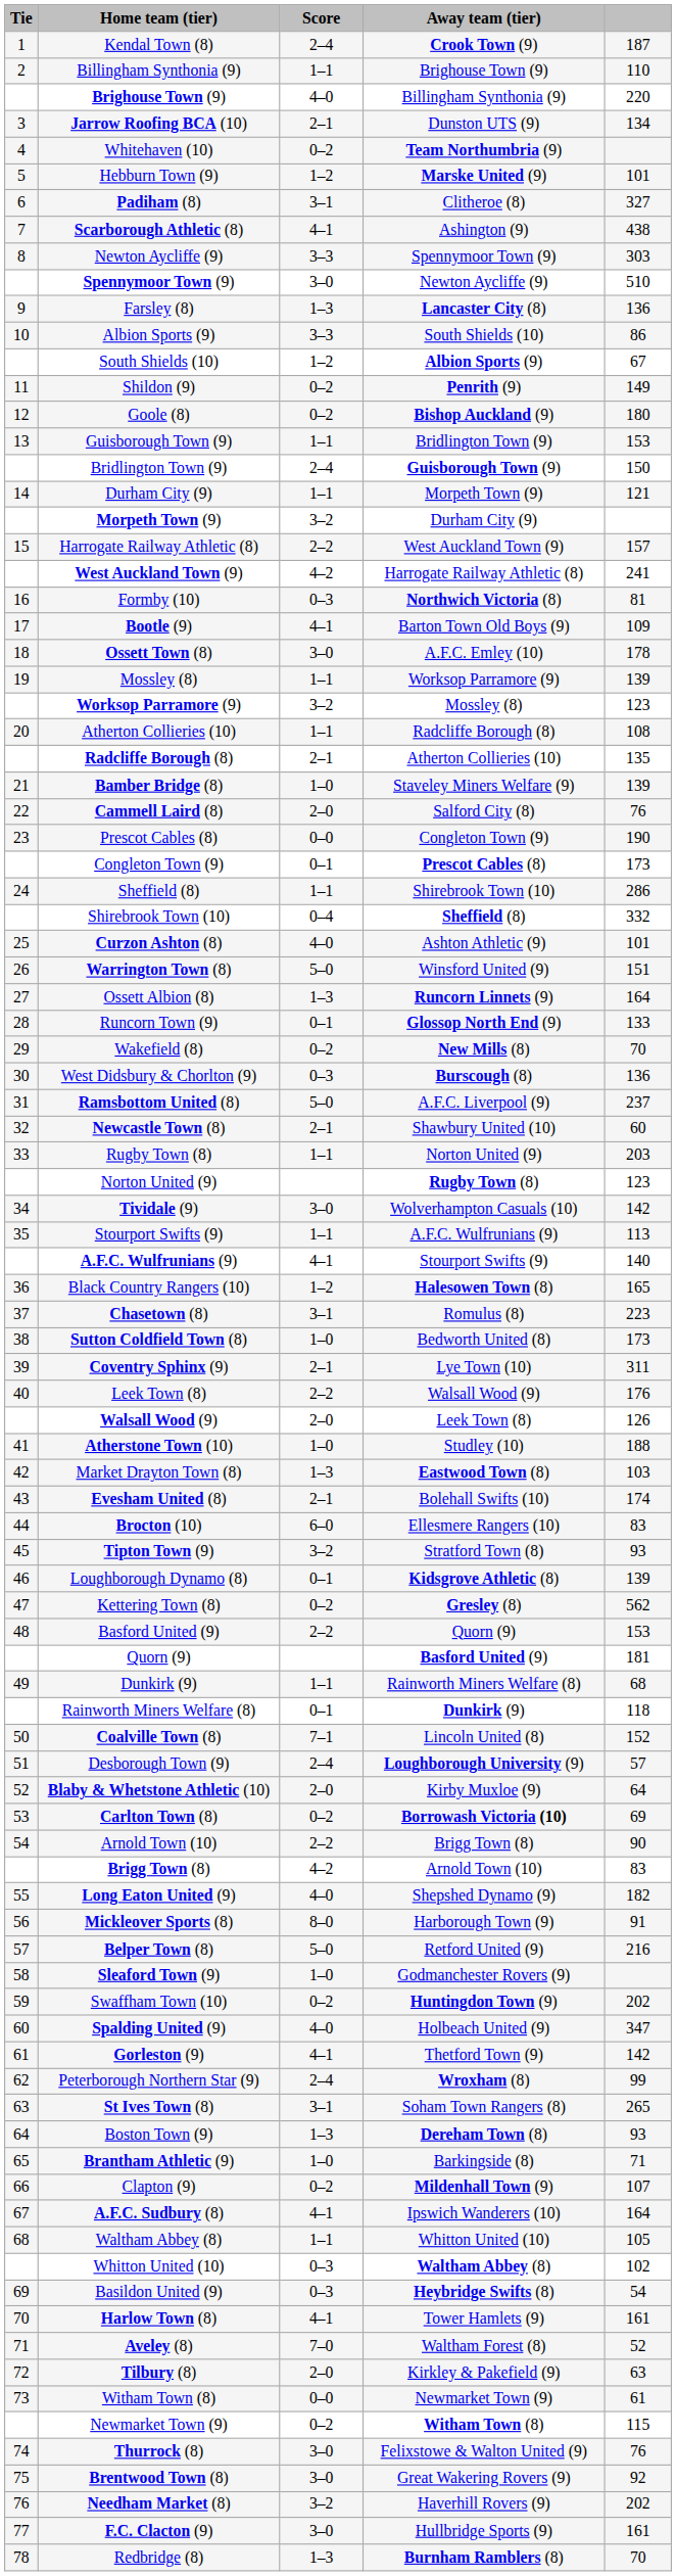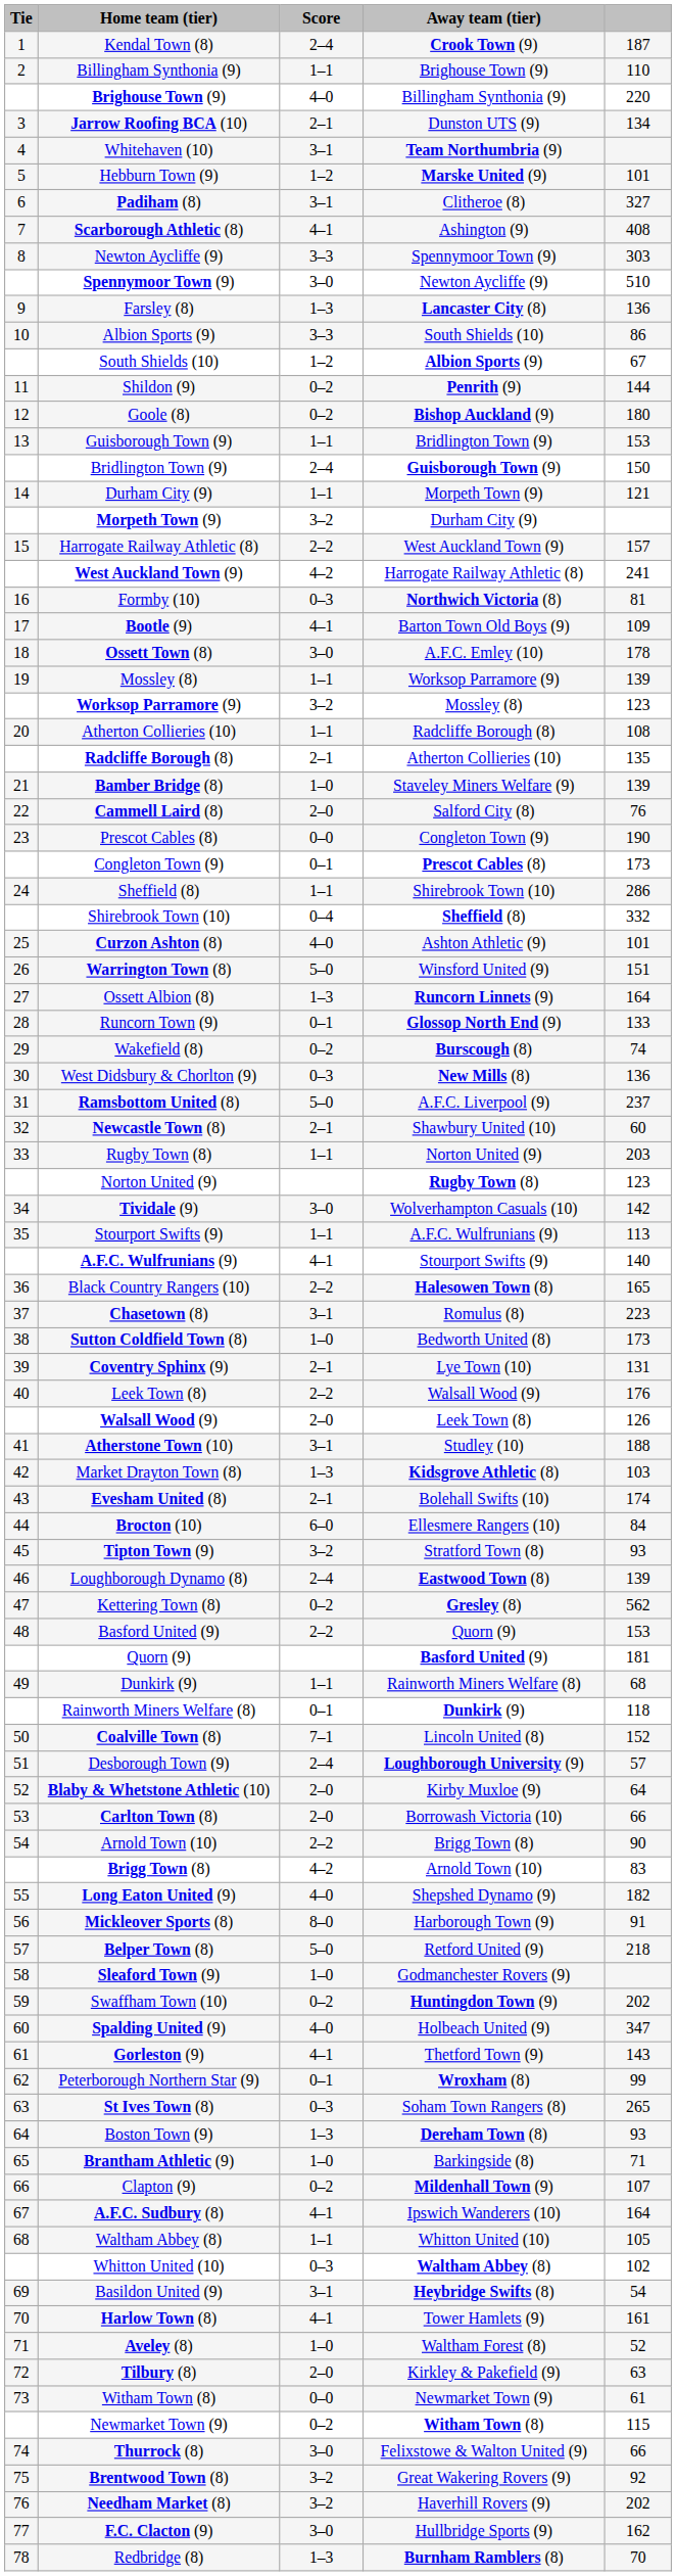 <table class="wikitable" style="width: 600px; background:WhiteSmoke; text-align:center; font-size:90%">
 <tr>
 <td scope="col" style="width:  5.00%; background:silver;"><strong>Tie</strong></td>
 <td scope="col" style="width: 36.25%; background:silver;"><strong>Home team (tier)</strong></td>
 <td scope="col" style="width: 12.50%; background:silver;"><strong>Score</strong></td>
 <td scope="col" style="width: 36.25%; background:silver;"><strong>Away team (tier)</strong></td>
 <td scope="col" style="width: 10.00%; background:silver;"><strong></strong></td>
 </tr>
 <tr>
 <td>1</td>
 <td><a href='#'>Kendal Town</a> (8)</td>
 <td>2–4</td>
 <td><strong><a href='#'>Crook Town</a></strong> (9)</td>
 <td>187</td>
 </tr>
 <tr>
 <td>2</td>
 <td><a href='#'>Billingham Synthonia</a> (9)</td>
 <td>1–1</td>
 <td><a href='#'>Brighouse Town</a> (9)</td>
 <td>110</td>
 </tr>
 <tr style="background:white;">
 <td><em></em></td>
 <td><strong><a href='#'>Brighouse Town</a></strong> (9)</td>
 <td>4–0</td>
 <td><a href='#'>Billingham Synthonia</a> (9)</td>
 <td>220</td>
 </tr>
 <tr>
 <td>3</td>
 <td><strong><a href='#'>Jarrow Roofing BCA</a></strong> (10)</td>
 <td>2–1</td>
 <td><a href='#'>Dunston UTS</a> (9)</td>
 <td>134</td>
 </tr>
 <tr>
 <td>4</td>
 <td><a href='#'>Whitehaven</a> (10)</td>
-<td>0–2</td>
+<td>3–1</td>
 <td><strong><a href='#'>Team Northumbria</a></strong> (9)</td>
 <td></td>
 </tr>
 <tr>
 <td>5</td>
 <td><a href='#'>Hebburn Town</a> (9)</td>
 <td>1–2</td>
 <td><strong><a href='#'>Marske United</a></strong> (9)</td>
 <td>101</td>
 </tr>
 <tr>
 <td>6</td>
 <td><strong><a href='#'>Padiham</a></strong> (8)</td>
 <td>3–1</td>
 <td><a href='#'>Clitheroe</a> (8)</td>
 <td>327</td>
 </tr>
 <tr>
 <td>7</td>
 <td><strong><a href='#'>Scarborough Athletic</a></strong> (8)</td>
 <td>4–1</td>
 <td><a href='#'>Ashington</a> (9)</td>
-<td>438</td>
+<td>408</td>
 </tr>
 <tr>
 <td>8</td>
 <td><a href='#'>Newton Aycliffe</a> (9)</td>
 <td>3–3</td>
 <td><a href='#'>Spennymoor Town</a> (9)</td>
 <td>303</td>
 </tr>
 <tr style="background:white;">
 <td><em></em></td>
 <td><strong><a href='#'>Spennymoor Town</a></strong> (9)</td>
 <td>3–0</td>
 <td><a href='#'>Newton Aycliffe</a> (9)</td>
 <td>510</td>
 </tr>
 <tr>
 <td>9</td>
 <td><a href='#'>Farsley</a> (8)</td>
 <td>1–3</td>
 <td><strong><a href='#'>Lancaster City</a></strong> (8)</td>
 <td>136</td>
 </tr>
 <tr>
 <td>10</td>
 <td><a href='#'>Albion Sports</a> (9)</td>
 <td>3–3</td>
 <td><a href='#'>South Shields</a> (10)</td>
 <td>86</td>
 </tr>
 <tr style="background:white;">
 <td><em></em></td>
 <td><a href='#'>South Shields</a> (10)</td>
 <td>1–2</td>
 <td><strong><a href='#'>Albion Sports</a></strong> (9)</td>
 <td>67</td>
 </tr>
 <tr>
 <td>11</td>
 <td><a href='#'>Shildon</a> (9)</td>
 <td>0–2</td>
 <td><strong><a href='#'>Penrith</a></strong> (9)</td>
-<td>149</td>
+<td>144</td>
 </tr>
 <tr>
 <td>12</td>
 <td><a href='#'>Goole</a> (8)</td>
 <td>0–2</td>
 <td><strong><a href='#'>Bishop Auckland</a></strong> (9)</td>
 <td>180</td>
 </tr>
 <tr>
 <td>13</td>
 <td><a href='#'>Guisborough Town</a> (9)</td>
 <td>1–1</td>
 <td><a href='#'>Bridlington Town</a> (9)</td>
 <td>153</td>
 </tr>
 <tr style="background:white;">
 <td><em></em></td>
 <td><a href='#'>Bridlington Town</a> (9)</td>
 <td>2–4</td>
 <td><strong><a href='#'>Guisborough Town</a></strong> (9)</td>
 <td>150</td>
 </tr>
 <tr>
 <td>14</td>
 <td><a href='#'>Durham City</a> (9)</td>
 <td>1–1</td>
 <td><a href='#'>Morpeth Town</a> (9)</td>
 <td>121</td>
 </tr>
 <tr style="background:white;">
 <td><em></em></td>
 <td><strong><a href='#'>Morpeth Town</a></strong> (9)</td>
 <td>3–2</td>
 <td><a href='#'>Durham City</a> (9)</td>
 <td></td>
 </tr>
 <tr>
 <td>15</td>
 <td><a href='#'>Harrogate Railway Athletic</a> (8)</td>
 <td>2–2</td>
 <td><a href='#'>West Auckland Town</a> (9)</td>
 <td>157</td>
 </tr>
 <tr style="background:white;">
 <td><em></em></td>
 <td><strong><a href='#'>West Auckland Town</a></strong> (9)</td>
 <td>4–2</td>
 <td><a href='#'>Harrogate Railway Athletic</a> (8)</td>
 <td>241</td>
 </tr>
 <tr>
 <td>16</td>
 <td><a href='#'>Formby</a> (10)</td>
 <td>0–3</td>
 <td><strong><a href='#'>Northwich Victoria</a></strong> (8)</td>
 <td>81</td>
 </tr>
 <tr>
 <td>17</td>
 <td><strong><a href='#'>Bootle</a></strong> (9)</td>
 <td>4–1</td>
 <td><a href='#'>Barton Town Old Boys</a> (9)</td>
 <td>109</td>
 </tr>
 <tr>
 <td>18</td>
 <td><strong><a href='#'>Ossett Town</a></strong> (8)</td>
 <td>3–0</td>
 <td><a href='#'>A.F.C. Emley</a> (10)</td>
 <td>178</td>
 </tr>
 <tr>
 <td>19</td>
 <td><a href='#'>Mossley</a> (8)</td>
 <td>1–1</td>
 <td><a href='#'>Worksop Parramore</a> (9)</td>
 <td>139</td>
 </tr>
 <tr style="background:white;">
 <td><em></em></td>
 <td><strong><a href='#'>Worksop Parramore</a></strong> (9)</td>
 <td>3–2</td>
 <td><a href='#'>Mossley</a> (8)</td>
 <td>123</td>
 </tr>
 <tr>
 <td>20</td>
 <td><a href='#'>Atherton Collieries</a> (10)</td>
 <td>1–1</td>
 <td><a href='#'>Radcliffe Borough</a> (8)</td>
 <td>108</td>
 </tr>
 <tr style="background:white;">
 <td><em></em></td>
 <td><strong><a href='#'>Radcliffe Borough</a></strong> (8)</td>
 <td>2–1</td>
 <td><a href='#'>Atherton Collieries</a> (10)</td>
 <td>135</td>
 </tr>
 <tr>
 <td>21</td>
 <td><strong><a href='#'>Bamber Bridge</a></strong> (8)</td>
 <td>1–0</td>
 <td><a href='#'>Staveley Miners Welfare</a> (9)</td>
 <td>139</td>
 </tr>
 <tr>
 <td>22</td>
 <td><strong><a href='#'>Cammell Laird</a></strong> (8)</td>
 <td>2–0</td>
 <td><a href='#'>Salford City</a> (8)</td>
 <td>76</td>
 </tr>
 <tr>
 <td>23</td>
 <td><a href='#'>Prescot Cables</a> (8)</td>
 <td>0–0</td>
 <td><a href='#'>Congleton Town</a> (9)</td>
 <td>190</td>
 </tr>
 <tr style="background:white;">
 <td><em></em></td>
 <td><a href='#'>Congleton Town</a> (9)</td>
 <td>0–1</td>
 <td><strong><a href='#'>Prescot Cables</a></strong> (8)</td>
 <td>173</td>
 </tr>
 <tr>
 <td>24</td>
 <td><a href='#'>Sheffield</a> (8)</td>
 <td>1–1</td>
 <td><a href='#'>Shirebrook Town</a> (10)</td>
 <td>286</td>
 </tr>
 <tr style="background:white;">
 <td><em></em></td>
 <td><a href='#'>Shirebrook Town</a> (10)</td>
 <td>0–4</td>
 <td><strong><a href='#'>Sheffield</a></strong> (8)</td>
 <td>332</td>
 </tr>
 <tr>
 <td>25</td>
 <td><strong><a href='#'>Curzon Ashton</a></strong> (8)</td>
 <td>4–0</td>
 <td><a href='#'>Ashton Athletic</a> (9)</td>
 <td>101</td>
 </tr>
 <tr>
 <td>26</td>
 <td><strong><a href='#'>Warrington Town</a></strong> (8)</td>
 <td>5–0</td>
 <td><a href='#'>Winsford United</a> (9)</td>
 <td>151</td>
 </tr>
 <tr>
 <td>27</td>
 <td><a href='#'>Ossett Albion</a> (8)</td>
 <td>1–3</td>
 <td><strong><a href='#'>Runcorn Linnets</a></strong> (9)</td>
 <td>164</td>
 </tr>
 <tr>
 <td>28</td>
 <td><a href='#'>Runcorn Town</a> (9)</td>
 <td>0–1</td>
 <td><strong><a href='#'>Glossop North End</a></strong> (9)</td>
 <td>133</td>
 </tr>
 <tr>
 <td>29</td>
 <td><a href='#'>Wakefield</a> (8)</td>
 <td>0–2</td>
-<td><strong><a href='#'>New Mills</a></strong> (8)</td>
-<td>70</td>
+<td><strong><a href='#'>Burscough</a></strong> (8)</td>
+<td>74</td>
 </tr>
 <tr>
 <td>30</td>
 <td><a href='#'>West Didsbury & Chorlton</a> (9)</td>
 <td>0–3</td>
-<td><strong><a href='#'>Burscough</a></strong> (8)</td>
+<td><strong><a href='#'>New Mills</a></strong> (8)</td>
 <td>136</td>
 </tr>
 <tr>
 <td>31</td>
 <td><strong><a href='#'>Ramsbottom United</a></strong> (8)</td>
 <td>5–0</td>
 <td><a href='#'>A.F.C. Liverpool</a> (9)</td>
 <td>237</td>
 </tr>
 <tr>
 <td>32</td>
 <td><strong><a href='#'>Newcastle Town</a></strong> (8)</td>
 <td>2–1</td>
 <td><a href='#'>Shawbury United</a> (10)</td>
 <td>60</td>
 </tr>
 <tr>
 <td>33</td>
 <td><a href='#'>Rugby Town</a> (8)</td>
 <td>1–1</td>
 <td><a href='#'>Norton United</a> (9)</td>
 <td>203</td>
 </tr>
 <tr style="background:white;">
 <td><em></em></td>
 <td><a href='#'>Norton United</a> (9)</td>
 <td></td>
 <td><strong><a href='#'>Rugby Town</a></strong> (8)</td>
 <td>123</td>
 </tr>
 <tr>
 <td>34</td>
 <td><strong><a href='#'>Tividale</a></strong> (9)</td>
 <td>3–0</td>
 <td><a href='#'>Wolverhampton Casuals</a> (10)</td>
 <td>142</td>
 </tr>
 <tr>
 <td>35</td>
 <td><a href='#'>Stourport Swifts</a> (9)</td>
 <td>1–1</td>
 <td><a href='#'>A.F.C. Wulfrunians</a> (9)</td>
 <td>113</td>
 </tr>
 <tr style="background:white;">
 <td><em></em></td>
 <td><strong><a href='#'>A.F.C. Wulfrunians</a></strong> (9)</td>
 <td>4–1 </td>
 <td><a href='#'>Stourport Swifts</a> (9)</td>
 <td>140</td>
 </tr>
 <tr>
 <td>36</td>
 <td><a href='#'>Black Country Rangers</a> (10)</td>
-<td>1–2</td>
+<td>2–2</td>
 <td><strong><a href='#'>Halesowen Town</a></strong> (8)</td>
 <td>165</td>
 </tr>
 <tr>
 <td>37</td>
 <td><strong><a href='#'>Chasetown</a></strong> (8)</td>
 <td>3–1</td>
 <td><a href='#'>Romulus</a> (8)</td>
 <td>223</td>
 </tr>
 <tr>
 <td>38</td>
 <td><strong><a href='#'>Sutton Coldfield Town</a></strong> (8)</td>
 <td>1–0</td>
 <td><a href='#'>Bedworth United</a> (8)</td>
 <td>173</td>
 </tr>
 <tr>
 <td>39</td>
 <td><strong><a href='#'>Coventry Sphinx</a></strong> (9)</td>
 <td>2–1</td>
 <td><a href='#'>Lye Town</a> (10)</td>
-<td>311</td>
+<td>131</td>
 </tr>
 <tr>
 <td>40</td>
 <td><a href='#'>Leek Town</a> (8)</td>
 <td>2–2</td>
 <td><a href='#'>Walsall Wood</a> (9)</td>
 <td>176</td>
 </tr>
 <tr style="background:white;">
 <td><em></em></td>
 <td><strong><a href='#'>Walsall Wood</a></strong> (9)</td>
 <td>2–0</td>
 <td><a href='#'>Leek Town</a> (8)</td>
 <td>126</td>
 </tr>
 <tr>
 <td>41</td>
 <td><strong><a href='#'>Atherstone Town</a></strong> (10)</td>
-<td>1–0</td>
+<td>3–1</td>
 <td><a href='#'>Studley</a> (10)</td>
 <td>188</td>
 </tr>
 <tr>
 <td>42</td>
 <td><a href='#'>Market Drayton Town</a> (8)</td>
 <td>1–3</td>
-<td><strong><a href='#'>Eastwood Town</a></strong> (8)</td>
+<td><strong><a href='#'>Kidsgrove Athletic</a></strong> (8)</td>
 <td>103</td>
 </tr>
 <tr>
 <td>43</td>
 <td><strong><a href='#'>Evesham United</a></strong> (8)</td>
 <td>2–1</td>
 <td><a href='#'>Bolehall Swifts</a> (10)</td>
 <td>174</td>
 </tr>
 <tr>
 <td>44</td>
 <td><strong><a href='#'>Brocton</a></strong> (10)</td>
 <td>6–0</td>
 <td><a href='#'>Ellesmere Rangers</a> (10)</td>
-<td>83</td>
+<td>84</td>
 </tr>
 <tr>
 <td>45</td>
 <td><strong><a href='#'>Tipton Town</a></strong> (9)</td>
 <td>3–2</td>
 <td><a href='#'>Stratford Town</a> (8)</td>
 <td>93</td>
 </tr>
 <tr>
 <td>46</td>
 <td><a href='#'>Loughborough Dynamo</a> (8)</td>
-<td>0–1</td>
-<td><strong><a href='#'>Kidsgrove Athletic</a></strong> (8)</td>
+<td>2–4</td>
+<td><strong><a href='#'>Eastwood Town</a></strong> (8)</td>
 <td>139</td>
 </tr>
 <tr>
 <td>47</td>
 <td><a href='#'>Kettering Town</a> (8)</td>
 <td>0–2</td>
 <td><strong><a href='#'>Gresley</a></strong> (8)</td>
 <td>562</td>
 </tr>
 <tr>
 <td>48</td>
 <td><a href='#'>Basford United</a> (9)</td>
 <td>2–2</td>
 <td><a href='#'>Quorn</a> (9)</td>
 <td>153</td>
 </tr>
 <tr style="background:white;">
 <td><em></em></td>
 <td><a href='#'>Quorn</a> (9)</td>
 <td></td>
 <td><strong><a href='#'>Basford United</a></strong> (9)</td>
 <td>181</td>
 </tr>
 <tr>
 <td>49</td>
 <td><a href='#'>Dunkirk</a> (9)</td>
 <td>1–1</td>
 <td><a href='#'>Rainworth Miners Welfare</a> (8)</td>
 <td>68</td>
 </tr>
 <tr style="background:white;">
 <td><em></em></td>
 <td><a href='#'>Rainworth Miners Welfare</a> (8)</td>
 <td>0–1 </td>
 <td><strong><a href='#'>Dunkirk</a></strong> (9)</td>
 <td>118</td>
 </tr>
 <tr>
 <td>50</td>
 <td><strong><a href='#'>Coalville Town</a></strong> (8)</td>
 <td>7–1</td>
 <td><a href='#'>Lincoln United</a> (8)</td>
 <td>152</td>
 </tr>
 <tr>
 <td>51</td>
 <td><a href='#'>Desborough Town</a> (9)</td>
 <td>2–4</td>
 <td><strong><a href='#'>Loughborough University</a></strong> (9)</td>
 <td>57</td>
 </tr>
 <tr>
 <td>52</td>
 <td><strong><a href='#'>Blaby & Whetstone Athletic</a></strong> (10)</td>
 <td>2–0</td>
 <td><a href='#'>Kirby Muxloe</a> (9)</td>
 <td>64</td>
 </tr>
 <tr>
 <td>53</td>
 <td><strong><a href='#'>Carlton Town</a></strong> (8)</td>
-<td>0–2</td>
-<td><strong><a href='#'>Borrowash Victoria</a> (10)</strong></td>
-<td>69</td>
+<td>2–0</td>
+<td><a href='#'>Borrowash Victoria</a> (10)</td>
+<td>66</td>
 </tr>
 <tr>
 <td>54</td>
 <td><a href='#'>Arnold Town</a> (10)</td>
 <td>2–2</td>
 <td><a href='#'>Brigg Town</a> (8)</td>
 <td>90</td>
 </tr>
 <tr style="background:white;">
 <td><em></em></td>
 <td><strong><a href='#'>Brigg Town</a></strong> (8)</td>
 <td>4–2</td>
 <td><a href='#'>Arnold Town</a> (10)</td>
 <td>83</td>
 </tr>
 <tr>
 <td>55</td>
 <td><strong><a href='#'>Long Eaton United</a></strong> (9)</td>
 <td>4–0</td>
 <td><a href='#'>Shepshed Dynamo</a> (9)</td>
 <td>182</td>
 </tr>
 <tr>
 <td>56</td>
 <td><strong><a href='#'>Mickleover Sports</a></strong> (8)</td>
 <td>8–0</td>
 <td><a href='#'>Harborough Town</a> (9)</td>
 <td>91</td>
 </tr>
 <tr>
 <td>57</td>
 <td><strong><a href='#'>Belper Town</a></strong> (8)</td>
 <td>5–0</td>
 <td><a href='#'>Retford United</a> (9)</td>
-<td>216</td>
+<td>218</td>
 </tr>
 <tr>
 <td>58</td>
 <td><strong><a href='#'>Sleaford Town</a></strong> (9)</td>
 <td>1–0</td>
 <td><a href='#'>Godmanchester Rovers</a> (9)</td>
 <td></td>
 </tr>
 <tr>
 <td>59</td>
 <td><a href='#'>Swaffham Town</a> (10)</td>
 <td>0–2</td>
 <td><strong><a href='#'>Huntingdon Town</a></strong> (9)</td>
 <td>202</td>
 </tr>
 <tr>
 <td>60</td>
 <td><strong><a href='#'>Spalding United</a></strong> (9)</td>
 <td>4–0</td>
 <td><a href='#'>Holbeach United</a> (9)</td>
 <td>347</td>
 </tr>
 <tr>
 <td>61</td>
 <td><strong><a href='#'>Gorleston</a></strong> (9)</td>
 <td>4–1</td>
 <td><a href='#'>Thetford Town</a> (9)</td>
-<td>142</td>
+<td>143</td>
 </tr>
 <tr>
 <td>62</td>
 <td><a href='#'>Peterborough Northern Star</a> (9)</td>
-<td>2–4</td>
+<td>0–1</td>
 <td><strong><a href='#'>Wroxham</a></strong> (8)</td>
 <td>99</td>
 </tr>
 <tr>
 <td>63</td>
 <td><strong><a href='#'>St Ives Town</a></strong> (8)</td>
-<td>3–1</td>
+<td>0–3</td>
 <td><a href='#'>Soham Town Rangers</a> (8)</td>
 <td>265</td>
 </tr>
 <tr>
 <td>64</td>
 <td><a href='#'>Boston Town</a> (9)</td>
 <td>1–3</td>
 <td><strong><a href='#'>Dereham Town</a></strong> (8)</td>
 <td>93</td>
 </tr>
 <tr>
 <td>65</td>
 <td><strong><a href='#'>Brantham Athletic</a></strong> (9)</td>
 <td>1–0</td>
 <td><a href='#'>Barkingside</a> (8)</td>
 <td>71</td>
 </tr>
 <tr>
 <td>66</td>
 <td><a href='#'>Clapton</a> (9)</td>
 <td>0–2</td>
 <td><strong><a href='#'>Mildenhall Town</a></strong> (9)</td>
 <td>107</td>
 </tr>
 <tr>
 <td>67</td>
 <td><strong><a href='#'>A.F.C. Sudbury</a></strong> (8)</td>
 <td>4–1</td>
 <td><a href='#'>Ipswich Wanderers</a> (10)</td>
 <td>164</td>
 </tr>
 <tr>
 <td>68</td>
 <td><a href='#'>Waltham Abbey</a> (8)</td>
 <td>1–1</td>
 <td><a href='#'>Whitton United</a> (10)</td>
 <td>105</td>
 </tr>
 <tr style="background:white;">
 <td><em></em></td>
 <td><a href='#'>Whitton United</a> (10)</td>
 <td>0–3</td>
 <td><strong><a href='#'>Waltham Abbey</a></strong> (8)</td>
 <td>102</td>
 </tr>
 <tr>
 <td>69</td>
 <td><a href='#'>Basildon United</a> (9)</td>
-<td>0–3</td>
+<td>3–1</td>
 <td><strong><a href='#'>Heybridge Swifts</a></strong> (8)</td>
 <td>54</td>
 </tr>
 <tr>
 <td>70</td>
 <td><strong><a href='#'>Harlow Town</a></strong> (8)</td>
 <td>4–1</td>
 <td><a href='#'>Tower Hamlets</a> (9)</td>
 <td>161</td>
 </tr>
 <tr>
 <td>71</td>
 <td><strong><a href='#'>Aveley</a></strong> (8)</td>
-<td>7–0</td>
+<td>1–0</td>
 <td><a href='#'>Waltham Forest</a> (8)</td>
 <td>52</td>
 </tr>
 <tr>
 <td>72</td>
 <td><strong><a href='#'>Tilbury</a></strong> (8)</td>
 <td>2–0</td>
 <td><a href='#'>Kirkley & Pakefield</a> (9)</td>
 <td>63</td>
 </tr>
 <tr>
 <td>73</td>
 <td><a href='#'>Witham Town</a> (8)</td>
 <td>0–0</td>
 <td><a href='#'>Newmarket Town</a> (9)</td>
 <td>61</td>
 </tr>
 <tr style="background:white;">
 <td><em></em></td>
 <td><a href='#'>Newmarket Town</a> (9)</td>
 <td>0–2</td>
 <td><strong><a href='#'>Witham Town</a></strong> (8)</td>
 <td>115</td>
 </tr>
 <tr>
 <td>74</td>
 <td><strong><a href='#'>Thurrock</a></strong> (8)</td>
 <td>3–0</td>
 <td><a href='#'>Felixstowe & Walton United</a> (9)</td>
-<td>76</td>
+<td>66</td>
 </tr>
 <tr>
 <td>75</td>
 <td><strong><a href='#'>Brentwood Town</a></strong> (8)</td>
-<td>3–0</td>
+<td>3–2</td>
 <td><a href='#'>Great Wakering Rovers</a> (9)</td>
 <td>92</td>
 </tr>
 <tr>
 <td>76</td>
 <td><strong><a href='#'>Needham Market</a></strong> (8)</td>
 <td>3–2</td>
 <td><a href='#'>Haverhill Rovers</a> (9)</td>
 <td>202</td>
 </tr>
 <tr>
 <td>77</td>
 <td><strong><a href='#'>F.C. Clacton</a></strong> (9)</td>
 <td>3–0</td>
 <td><a href='#'>Hullbridge Sports</a> (9)</td>
-<td>161</td>
+<td>162</td>
 </tr>
 <tr>
 <td>78</td>
 <td><a href='#'>Redbridge</a> (8)</td>
 <td>1–3</td>
 <td><strong><a href='#'>Burnham Ramblers</a></strong> (8)</td>
 <td>70</td>
 </tr>
 </table>
